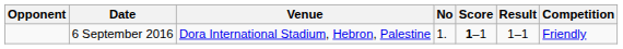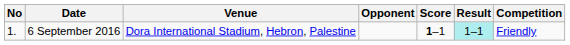 <table class="wikitable" style="font-size:85%;">
 <tr>
-<th>Opponent</th>
+<th>No</th>
 <th>Date</th>
 <th>Venue</th>
-<th>No</th>
+<th>Opponent</th>
 <th>Score</th>
 <th>Result</th>
 <th>Competition</th>
 </tr>
 <tr>
-<td></td>
+<td>1.</td>
 <td>6 September 2016</td>
 <td><a href='#'>Dora International Stadium</a>, <a href='#'>Hebron</a>, <a href='#'>Palestine</a></td>
-<td>1.</td>
+<td></td>
 <td align=center><strong>1</strong>–1</td>
-<td align=center>1–1</td>
+<td align=center style="background: paleturquoise;">1–1</td>
 <td><a href='#'>Friendly</a></td>
 </tr>
 </table>
